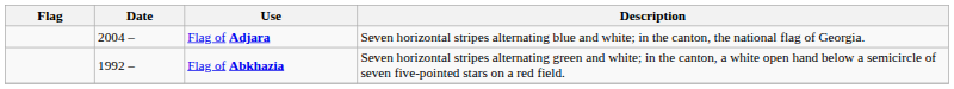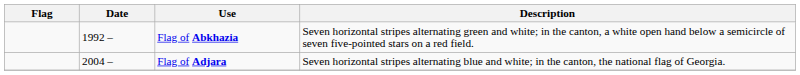 <table class="wikitable">
 <tr>
 <th style="width:100px;">Flag</th>
 <th style="width:100px;">Date</th>
 <th style="width:200px;">Use</th>
 <th style="width:700px;">Description</th>
 </tr>
 <tr>
 <td></td>
+<td>1992 –</td>
+<td><a href='#'>Flag of</a> <strong><a href='#'>Abkhazia</a></strong></td>
+<td>Seven horizontal stripes alternating green and white; in the canton, a white open hand below a semicircle of seven five-pointed stars on a red field.</td>
+</tr>
+<tr>
+<td></td>
 <td>2004 –</td>
 <td><a href='#'>Flag of</a> <strong><a href='#'>Adjara</a></strong></td>
 <td>Seven horizontal stripes alternating blue and white; in the canton, the national flag of Georgia.</td>
 </tr>
 <tr>
-<td></td>
-<td>1992 –</td>
-<td><a href='#'>Flag of</a> <strong><a href='#'>Abkhazia</a></strong></td>
-<td>Seven horizontal stripes alternating green and white; in the canton, a white open hand below a semicircle of seven five-pointed stars on a red field.</td>
-</tr>
-<tr>
 </tr>
 </table>
